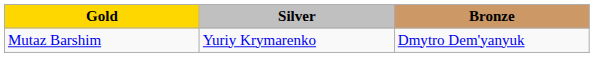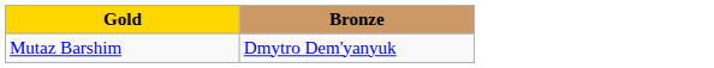 <table class="wikitable" style="text-align:left">
 <tr align="center">
 <td width=200 bgcolor=gold><strong>Gold</strong></td>
-<td width=200 bgcolor=silver><strong>Silver</strong></td>
 <td width=200 bgcolor=CC9966><strong>Bronze</strong></td>
 </tr>
 <tr>
 <td><a href='#'>Mutaz Barshim</a><br><em></em></td>
-<td><a href='#'>Yuriy Krymarenko</a><br><em></em></td>
 <td><a href='#'>Dmytro Dem'yanyuk</a><br><em></em></td>
 </tr>
 </table>
